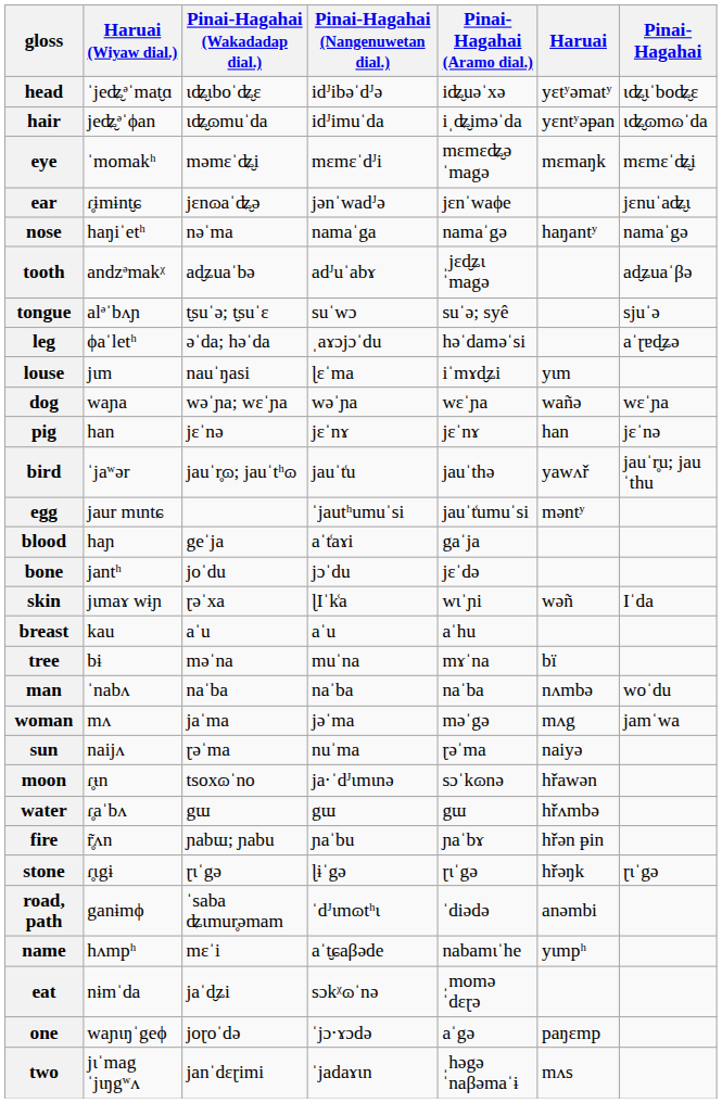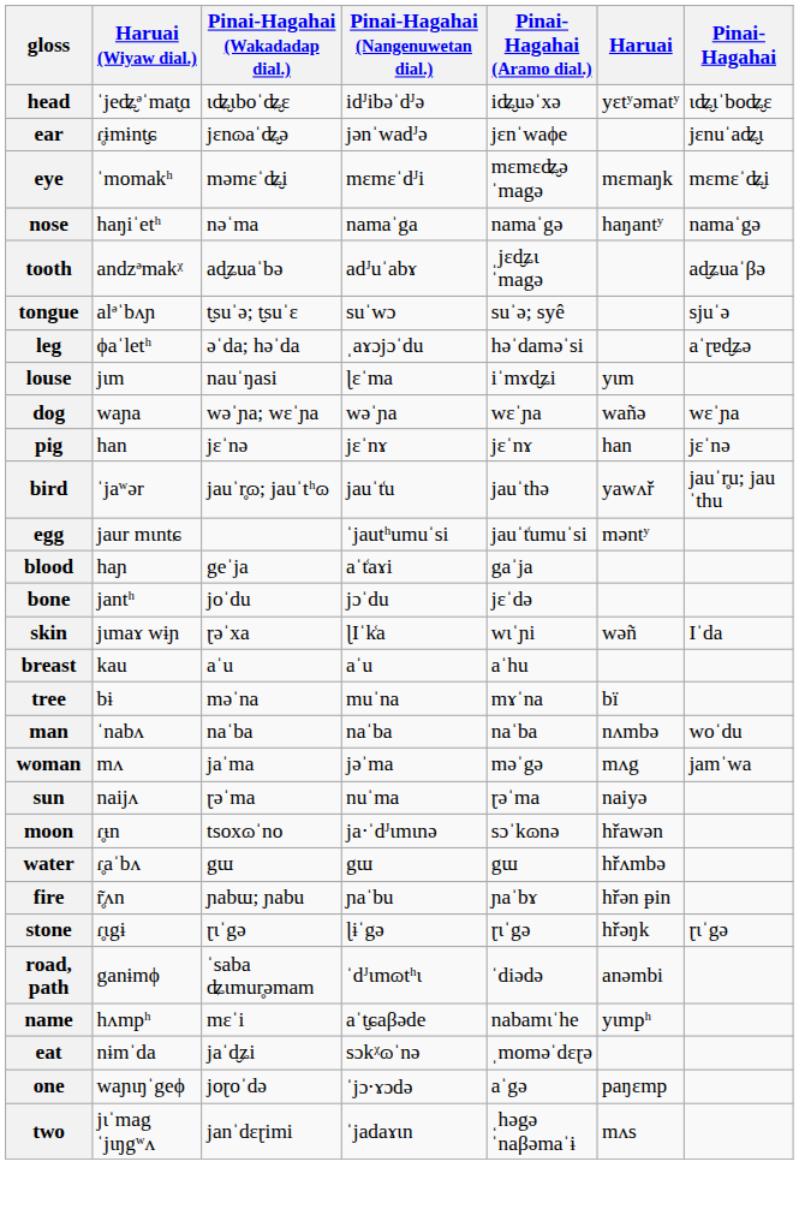 <table class="wikitable sortable">
 <tr>
 <th>gloss</th>
 <th><a href='#'>Haruai <br><small>(Wiyaw dial.)</small></a></th>
 <th><a href='#'>Pinai-Hagahai <br><small>(Wakadadap dial.)</small></a></th>
 <th><a href='#'>Pinai-Hagahai <br><small>(Nangenuwetan dial.)</small></a></th>
 <th><a href='#'>Pinai-Hagahai <br><small>(Aramo dial.)</small></a></th>
 <th><a href='#'>Haruai</a></th>
 <th><a href='#'>Pinai-Hagahai</a></th>
 </tr>
 <tr>
 <th>head</th>
 <td>ˈjeʥ̮ᵊˈmat̮ɑ</td>
 <td>ɩʥ̮ɩboˈʥ̮ɛ</td>
 <td>idᴶibəˈdᴶə</td>
 <td>iʥ̮uəˈxə</td>
 <td>yɛtʸəmatʸ</td>
 <td>ɩʥ̮ɩˈboʥ̮ɛ</td>
 </tr>
 <tr>
-<th>hair</th>
-<td>jeʥ̮ᵊˈϕan</td>
-<td>ɩʥ̮ɷmuˈda</td>
-<td>idᴶimuˈda</td>
-<td>iˌʥ̮iməˈda</td>
-<td>yɛntʸəᵽan</td>
-<td>ɩʥ̮ɷmɷˈda</td>
+<th>ear</th>
+<td>ɾ̥ɨmɨnt̮ɕ</td>
+<td>jɛnɷaˈʥ̮ə</td>
+<td>jənˈwadᴶə</td>
+<td>jɛnˈwaϕe</td>
+<td></td>
+<td>jɛnuˈaʥ̮ɩ</td>
 </tr>
 <tr>
 <th>eye</th>
 <td>ˈmomakʰ</td>
 <td>məmɛˈʥ̮i</td>
 <td>mɛmɛˈdᴶi</td>
 <td>mɛmɛʥ̮əˈmagə</td>
 <td>mɛmaŋk</td>
 <td>mɛmɛˈʥ̮i</td>
-</tr>
-<tr>
-<th>ear</th>
-<td>ɾ̥ɨmɨnt̮ɕ</td>
-<td>jɛnɷaˈʥ̮ə</td>
-<td>jənˈwadᴶə</td>
-<td>jɛnˈwaϕe</td>
-<td></td>
-<td>jɛnuˈaʥ̮ɩ</td>
 </tr>
 <tr>
 <th>nose</th>
 <td>haŋiˈetʰ</td>
 <td>nəˈma</td>
 <td>namaˈga</td>
 <td>namaˈgə</td>
 <td>haŋantʸ</td>
 <td>namaˈgə</td>
 </tr>
 <tr>
 <th>tooth</th>
 <td>andzᵊmakᵡ</td>
 <td>ad̮ʑuaˈbə</td>
 <td>adᴶuˈabɤ</td>
 <td>ˌjɛd̮ʑɩ ˈmagə</td>
 <td></td>
 <td>ad̮ʑuaˈβə</td>
 </tr>
 <tr>
 <th>tongue</th>
 <td>alᵊˈbʌɲ</td>
 <td>t̮suˈə; t̮suˈɛ</td>
 <td>suˈwɔ</td>
 <td>suˈə; syê</td>
 <td></td>
 <td>sjuˈə</td>
 </tr>
 <tr>
 <th>leg</th>
 <td>ϕaˈletʰ</td>
 <td>əˈda; həˈda</td>
 <td>ˌaɤɔjɔˈdu</td>
 <td>həˈdaməˈsi</td>
 <td></td>
 <td>aˈɽɐd̮ʑə</td>
 </tr>
 <tr>
 <th>louse</th>
 <td>jɩm</td>
 <td>nauˈŋasi</td>
 <td>ɭɛˈma</td>
 <td>iˈmɤd̮ʑi</td>
 <td>yɩm</td>
 <td></td>
 </tr>
 <tr>
 <th>dog</th>
 <td>waɲa</td>
 <td>wəˈɲa; wɛˈɲa</td>
 <td>wəˈɲa</td>
 <td>wɛˈɲa</td>
 <td>wañə</td>
 <td>wɛˈɲa</td>
 </tr>
 <tr>
 <th>pig</th>
 <td>han</td>
 <td>jɛˈnə</td>
 <td>jɛˈnɤ</td>
 <td>jɛˈnɤ</td>
 <td>han</td>
 <td>jɛˈnə</td>
 </tr>
 <tr>
 <th>bird</th>
 <td>ˈjaʷər</td>
 <td>jauˈr̥ɷ; jauˈtʰɷ</td>
 <td>jauˈt͑u</td>
 <td>jauˈthə</td>
 <td>yawʌř</td>
 <td>jauˈr̥u; jauˈthu</td>
 </tr>
 <tr>
 <th>egg</th>
 <td>jaur mɩntɕ</td>
 <td></td>
 <td>ˈjautʰumuˈsi</td>
 <td>jauˈt͑umuˈsi</td>
 <td>məntʸ</td>
 <td></td>
 </tr>
 <tr>
 <th>blood</th>
 <td>haɲ</td>
 <td>geˈja</td>
 <td>aˈt͑aɤi</td>
 <td>gaˈja</td>
 <td></td>
 <td></td>
 </tr>
 <tr>
 <th>bone</th>
 <td>jantʰ</td>
 <td>joˈdu</td>
 <td>jɔˈdu</td>
 <td>jɛˈdə</td>
 <td></td>
 <td></td>
 </tr>
 <tr>
 <th>skin</th>
 <td>jɩmaɤ wɨɲ</td>
 <td>ɽəˈxa</td>
 <td>ɭIˈk͑a</td>
 <td>wɩˈɲi</td>
 <td>wəñ</td>
 <td>Iˈda</td>
 </tr>
 <tr>
 <th>breast</th>
 <td>kau</td>
 <td>aˈu</td>
 <td>aˈu</td>
 <td>aˈhu</td>
 <td></td>
 <td></td>
 </tr>
 <tr>
 <th>tree</th>
 <td>bɨ</td>
 <td>məˈna</td>
 <td>muˈna</td>
 <td>mɤˈna</td>
 <td>bï</td>
 <td></td>
 </tr>
 <tr>
 <th>man</th>
 <td>ˈnabʌ</td>
 <td>naˈba</td>
 <td>naˈba</td>
 <td>naˈba</td>
 <td>nʌmbə</td>
 <td>woˈdu</td>
 </tr>
 <tr>
 <th>woman</th>
 <td>mʌ</td>
 <td>jaˈma</td>
 <td>jəˈma</td>
 <td>məˈgə</td>
 <td>mʌg</td>
 <td>jamˈwa</td>
 </tr>
 <tr>
 <th>sun</th>
 <td>naijʌ</td>
 <td>ɽəˈma</td>
 <td>nuˈma</td>
 <td>ɽəˈma</td>
 <td>naiyə</td>
 <td></td>
 </tr>
 <tr>
 <th>moon</th>
 <td>ɾ̥ᵼn</td>
 <td>tsoxɷˈno</td>
 <td>ja⋅ˈdᴶɩmɩnə</td>
 <td>sɔˈkɷnə</td>
 <td>hřawən</td>
 <td></td>
 </tr>
 <tr>
 <th>water</th>
 <td>ɾ̥aˈbʌ</td>
 <td>gɯ</td>
 <td>gɯ</td>
 <td>gɯ</td>
 <td>hřʌmbə</td>
 <td></td>
 </tr>
 <tr>
 <th>fire</th>
 <td>r̥̃ʌn</td>
 <td>ɲabɯ; ɲabu</td>
 <td>ɲaˈbu</td>
 <td>ɲaˈbɤ</td>
 <td>hřən ᵽin</td>
 <td></td>
 </tr>
 <tr>
 <th>stone</th>
 <td>ɾ̥ɩgɨ</td>
 <td>ɽɩˈgə</td>
 <td>ɭɨˈgə</td>
 <td>ɽɩˈgə</td>
 <td>hřəŋk</td>
 <td>ɽɩˈgə</td>
 </tr>
 <tr>
 <th>road, path</th>
 <td>ganɨmϕ</td>
 <td>ˈsaba ʥɩmur̥əmam</td>
 <td>ˈdᴶɩmɷtʰɩ</td>
 <td>ˈdiədə</td>
 <td>anəmbi</td>
 <td></td>
 </tr>
 <tr>
 <th>name</th>
 <td>hʌmpʰ</td>
 <td>mɛˈi</td>
 <td>aˈt̮ɕaβəde</td>
 <td>nabamɩˈhe</td>
 <td>yɩmpʰ</td>
 <td></td>
 </tr>
 <tr>
 <th>eat</th>
 <td>nɨmˈda</td>
 <td>jaˈd̮ʑi</td>
 <td>sɔkᵡɷˈnə</td>
 <td>ˌmoməˈdɛɽə</td>
 <td></td>
 <td></td>
 </tr>
 <tr>
 <th>one</th>
 <td>waɲɩŋˈgeϕ</td>
 <td>joɽoˈdə</td>
 <td>ˈjɔ⋅ɤɔdə</td>
 <td>aˈgə</td>
 <td>paŋɛmp</td>
 <td></td>
 </tr>
 <tr>
 <th>two</th>
 <td>jɩˈmag ˈjɩŋgʷʌ</td>
 <td>janˈdɛɽimi</td>
 <td>ˈjadaɤɩn</td>
 <td>ˌhəgəˈnaβəmaˈɨ</td>
 <td>mʌs</td>
 <td></td>
 </tr>
 </table>
